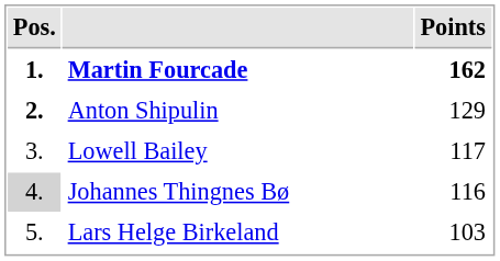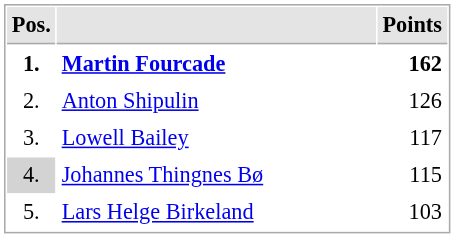 <table cellspacing="1" cellpadding="3" style="border:1px solid #AAAAAA;font-size:90%">
 <tr bgcolor="#E4E4E4">
 <th style="border-bottom:1px solid #AAAAAA" width=10>Pos.</th>
 <th style="border-bottom:1px solid #AAAAAA" width=200></th>
 <th style="border-bottom:1px solid #AAAAAA" width=20>Points</th>
 </tr>
 <tr>
 <td align="center"><strong>1.</strong></td>
 <td> <strong><a href='#'>Martin Fourcade</a></strong></td>
 <td align="right"><strong>162</strong></td>
 </tr>
 <tr>
-<td align="center"><strong>2.</strong></td>
+<td align="center">2.</td>
 <td> <a href='#'>Anton Shipulin</a></td>
-<td align="right">129</td>
+<td align="right">126</td>
 </tr>
 <tr>
 <td align="center">3.</td>
 <td> <a href='#'>Lowell Bailey</a></td>
 <td align="right">117</td>
 </tr>
 <tr>
 <td align="center" style="background: lightgrey;">4.</td>
 <td> <a href='#'>Johannes Thingnes Bø</a></td>
-<td align="right">116</td>
+<td align="right">115</td>
 </tr>
 <tr>
 <td align="center">5.</td>
 <td> <a href='#'>Lars Helge Birkeland</a></td>
 <td align="right">103</td>
 </tr>
 </table>
